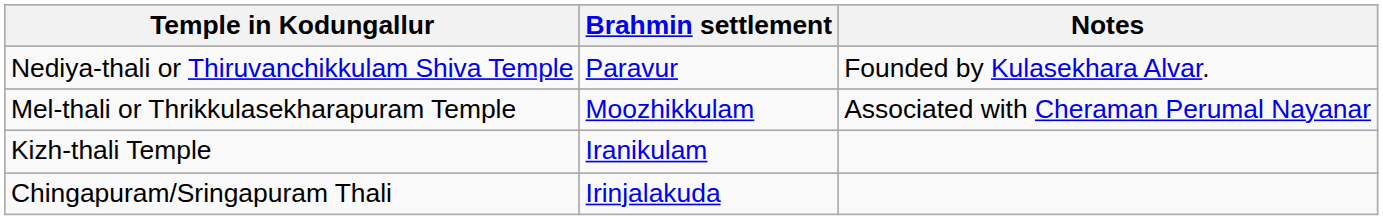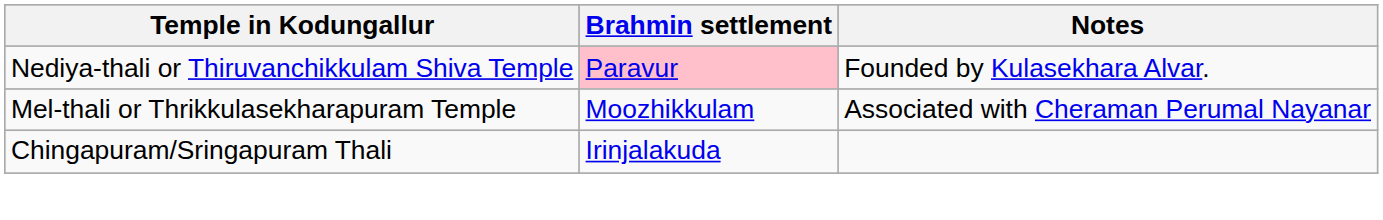 <table class="wikitable">
 <tr>
 <th>Temple in Kodungallur</th>
 <th><a href='#'>Brahmin</a> settlement</th>
 <th>Notes</th>
 </tr>
 <tr>
 <td>Nediya-thali or <a href='#'>Thiruvanchikkulam Shiva Temple</a></td>
-<td><a href='#'>Paravur</a></td>
+<td style="background: pink;"><a href='#'>Paravur</a></td>
 <td>Founded by <a href='#'>Kulasekhara Alvar</a>.</td>
 </tr>
 <tr>
 <td>Mel-thali or Thrikkulasekharapuram Temple</td>
 <td><a href='#'>Moozhikkulam</a></td>
 <td>Associated with <a href='#'>Cheraman Perumal Nayanar</a></td>
 </tr>
 <tr>
-<td>Kizh-thali Temple</td>
-<td><a href='#'>Iranikulam</a></td>
-<td></td>
-</tr>
-<tr>
 <td>Chingapuram/Sringapuram Thali</td>
 <td><a href='#'>Irinjalakuda</a></td>
 <td></td>
 </tr>
 </table>
